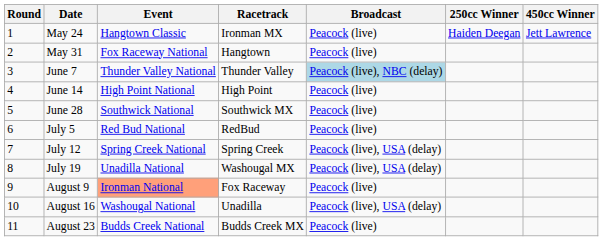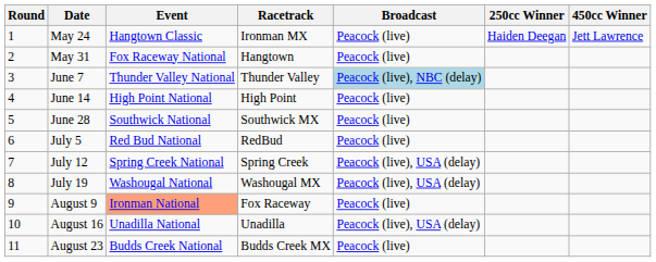 <table class="wikitable" style="font-size: 85%;">
 <tr>
 <th>Round</th>
 <th>Date</th>
 <th>Event</th>
 <th>Racetrack</th>
 <th>Broadcast</th>
 <th>250cc Winner</th>
 <th>450cc Winner</th>
 </tr>
 <tr>
 <td>1</td>
 <td>May 24</td>
 <td> <a href='#'>Hangtown Classic</a></td>
 <td>Ironman MX</td>
 <td><a href='#'>Peacock</a> (live)</td>
 <td> <a href='#'>Haiden Deegan</a></td>
 <td> <a href='#'>Jett Lawrence</a></td>
 </tr>
 <tr>
 <td>2</td>
 <td>May 31</td>
 <td> <a href='#'>Fox Raceway National</a></td>
 <td>Hangtown</td>
 <td><a href='#'>Peacock</a> (live)</td>
 <td></td>
 <td></td>
 </tr>
 <tr>
 <td>3</td>
 <td>June 7</td>
 <td> <a href='#'>Thunder Valley National</a></td>
 <td>Thunder Valley</td>
 <td style="background: lightblue;"><a href='#'>Peacock</a> (live), <a href='#'>NBC</a> (delay)</td>
 <td></td>
 <td></td>
 </tr>
 <tr>
 <td>4</td>
 <td>June 14</td>
 <td> <a href='#'>High Point National</a></td>
 <td>High Point</td>
 <td><a href='#'>Peacock</a> (live)</td>
 <td></td>
 <td></td>
 </tr>
 <tr>
 <td>5</td>
 <td>June 28</td>
 <td> <a href='#'>Southwick National</a></td>
 <td>Southwick MX</td>
 <td><a href='#'>Peacock</a> (live)</td>
 <td></td>
 <td></td>
 </tr>
 <tr>
 <td>6</td>
 <td>July 5</td>
 <td> <a href='#'>Red Bud National</a></td>
 <td>RedBud</td>
 <td><a href='#'>Peacock</a> (live)</td>
 <td></td>
 <td></td>
 </tr>
 <tr>
 <td>7</td>
 <td>July 12</td>
 <td> <a href='#'>Spring Creek National</a></td>
 <td>Spring Creek</td>
 <td><a href='#'>Peacock</a> (live), <a href='#'>USA</a> (delay)</td>
 <td></td>
 <td></td>
 </tr>
 <tr>
 <td>8</td>
 <td>July 19</td>
-<td> <a href='#'>Unadilla National</a></td>
+<td> <a href='#'>Washougal National</a></td>
 <td>Washougal MX</td>
 <td><a href='#'>Peacock</a> (live), <a href='#'>USA</a> (delay)</td>
 <td></td>
 <td></td>
 </tr>
 <tr>
 <td>9</td>
 <td>August 9</td>
 <td style="background: lightsalmon;"> <a href='#'>Ironman National</a></td>
 <td>Fox Raceway</td>
 <td><a href='#'>Peacock</a> (live)</td>
 <td></td>
 <td></td>
 </tr>
 <tr>
 <td>10</td>
 <td>August 16</td>
-<td> <a href='#'>Washougal National</a></td>
+<td> <a href='#'>Unadilla National</a></td>
 <td>Unadilla</td>
 <td><a href='#'>Peacock</a> (live), <a href='#'>USA</a> (delay)</td>
 <td></td>
 <td></td>
 </tr>
 <tr>
 <td>11</td>
 <td>August 23</td>
 <td> <a href='#'>Budds Creek National</a></td>
 <td>Budds Creek MX</td>
 <td><a href='#'>Peacock</a> (live)</td>
 <td></td>
 <td></td>
 </tr>
 </table>
